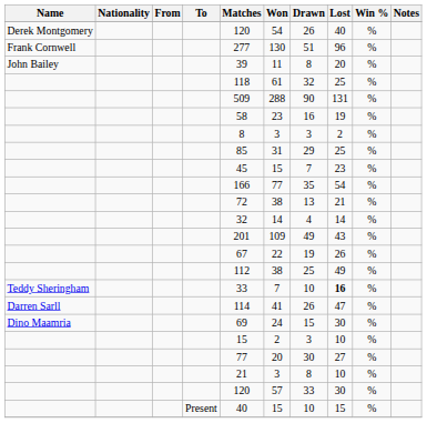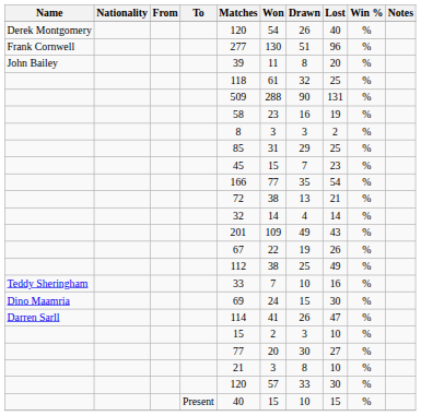 <table class="wikitable sortable" style="text-align: center">
 <tr>
 <th class="unsortable">Name</th>
 <th>Nationality</th>
 <th>From</th>
 <th class="unsortable">To</th>
 <th>Matches</th>
 <th>Won</th>
 <th>Drawn</th>
 <th>Lost</th>
 <th>Win %</th>
 <th class="unsortable">Notes</th>
 </tr>
 <tr>
 </tr>
 <tr>
 <td align=left>Derek Montgomery</td>
 <td align=left></td>
 <td align=left></td>
 <td align=left></td>
 <td>120</td>
 <td>54</td>
 <td>26</td>
 <td>40</td>
 <td>%</td>
 <td></td>
 </tr>
 <tr>
 <td align=left>Frank Cornwell</td>
 <td align=left></td>
 <td align=left></td>
 <td align=left></td>
 <td>277</td>
 <td>130</td>
 <td>51</td>
 <td>96</td>
 <td>%</td>
 <td></td>
 </tr>
 <tr>
 <td align=left>John Bailey</td>
 <td align=left></td>
 <td align=left></td>
 <td align=left></td>
 <td>39</td>
 <td>11</td>
 <td>8</td>
 <td>20</td>
 <td>%</td>
 <td></td>
 </tr>
 <tr>
 <td align=left></td>
 <td align=left></td>
 <td align=left></td>
 <td align=left></td>
 <td>118</td>
 <td>61</td>
 <td>32</td>
 <td>25</td>
 <td>%</td>
 <td></td>
 </tr>
 <tr>
 <td align=left></td>
 <td align=left></td>
 <td align=left></td>
 <td align=left></td>
 <td>509</td>
 <td>288</td>
 <td>90</td>
 <td>131</td>
 <td>%</td>
 <td></td>
 </tr>
 <tr>
 <td align=left></td>
 <td align=left></td>
 <td align=left></td>
 <td align=left></td>
 <td>58</td>
 <td>23</td>
 <td>16</td>
 <td>19</td>
 <td>%</td>
 <td></td>
 </tr>
 <tr>
 <td align=left></td>
 <td align=left></td>
 <td align=left></td>
 <td align=left></td>
 <td>8</td>
 <td>3</td>
 <td>3</td>
 <td>2</td>
 <td>%</td>
 <td></td>
 </tr>
 <tr>
 <td align=left></td>
 <td align=left></td>
 <td align=left></td>
 <td align=left></td>
 <td>85</td>
 <td>31</td>
 <td>29</td>
 <td>25</td>
 <td>%</td>
 <td></td>
 </tr>
 <tr>
 <td align=left></td>
 <td align=left></td>
 <td align=left></td>
 <td align=left></td>
 <td>45</td>
 <td>15</td>
 <td>7</td>
 <td>23</td>
 <td>%</td>
 <td></td>
 </tr>
 <tr>
 <td align=left></td>
 <td align=left></td>
 <td align=left></td>
 <td align=left></td>
 <td>166</td>
 <td>77</td>
 <td>35</td>
 <td>54</td>
 <td>%</td>
 <td></td>
 </tr>
 <tr>
 <td align=left></td>
 <td align=left></td>
 <td align=left></td>
 <td align=left></td>
 <td>72</td>
 <td>38</td>
 <td>13</td>
 <td>21</td>
 <td>%</td>
 <td></td>
 </tr>
 <tr>
 <td align=left></td>
 <td align=left></td>
 <td align=left></td>
 <td align=left></td>
 <td>32</td>
 <td>14</td>
 <td>4</td>
 <td>14</td>
 <td>%</td>
 <td></td>
 </tr>
 <tr>
 <td align=left></td>
 <td align=left></td>
 <td align=left></td>
 <td align=left></td>
 <td>201</td>
 <td>109</td>
 <td>49</td>
 <td>43</td>
 <td>%</td>
 <td></td>
 </tr>
 <tr>
 <td align=left></td>
 <td align=left></td>
 <td align=left></td>
 <td align=left></td>
 <td>67</td>
 <td>22</td>
 <td>19</td>
 <td>26</td>
 <td>%</td>
 <td></td>
 </tr>
 <tr>
 <td align=left></td>
 <td align=left></td>
 <td align=left></td>
 <td align=left></td>
 <td>112</td>
 <td>38</td>
 <td>25</td>
 <td>49</td>
 <td>%</td>
 <td></td>
 </tr>
 <tr>
 <td align=left><a href='#'>Teddy Sheringham</a></td>
 <td align=left></td>
 <td align=left></td>
 <td align=left></td>
 <td>33</td>
 <td>7</td>
 <td>10</td>
-<td><strong>16</strong></td>
+<td>16</td>
+<td>%</td>
+<td></td>
+</tr>
+<tr>
+<td align=left><a href='#'>Dino Maamria</a></td>
+<td align=left></td>
+<td align=left></td>
+<td align=left></td>
+<td>69</td>
+<td>24</td>
+<td>15</td>
+<td>30</td>
 <td>%</td>
 <td></td>
 </tr>
 <tr>
 <td align=left><a href='#'>Darren Sarll</a></td>
 <td align=left></td>
 <td align=left></td>
 <td align=left></td>
 <td>114</td>
 <td>41</td>
 <td>26</td>
 <td>47</td>
-<td>%</td>
-<td></td>
-</tr>
-<tr>
-<td align=left><a href='#'>Dino Maamria</a></td>
-<td align=left></td>
-<td align=left></td>
-<td align=left></td>
-<td>69</td>
-<td>24</td>
-<td>15</td>
-<td>30</td>
 <td>%</td>
 <td></td>
 </tr>
 <tr>
 <td align=left></td>
 <td align=left></td>
 <td align=left></td>
 <td align=left></td>
 <td>15</td>
 <td>2</td>
 <td>3</td>
 <td>10</td>
 <td>%</td>
 <td></td>
 </tr>
 <tr>
 <td align=left></td>
 <td align=left></td>
 <td align=left></td>
 <td align=left></td>
 <td>77</td>
 <td>20</td>
 <td>30</td>
 <td>27</td>
 <td>%</td>
 <td></td>
 </tr>
 <tr>
 <td align=left></td>
 <td align=left></td>
 <td align=left></td>
 <td align=left></td>
 <td>21</td>
 <td>3</td>
 <td>8</td>
 <td>10</td>
 <td>%</td>
 <td></td>
 </tr>
 <tr>
 <td align=left></td>
 <td align=left></td>
 <td align=left></td>
 <td align=left></td>
 <td>120</td>
 <td>57</td>
 <td>33</td>
 <td>30</td>
 <td>%</td>
 <td></td>
 </tr>
 <tr>
 <td align=left></td>
 <td align=left></td>
 <td align=left></td>
 <td align=left>Present</td>
 <td>40</td>
 <td>15</td>
 <td>10</td>
 <td>15</td>
 <td>%</td>
 <td></td>
 </tr>
 <tr>
 </tr>
 </table>
